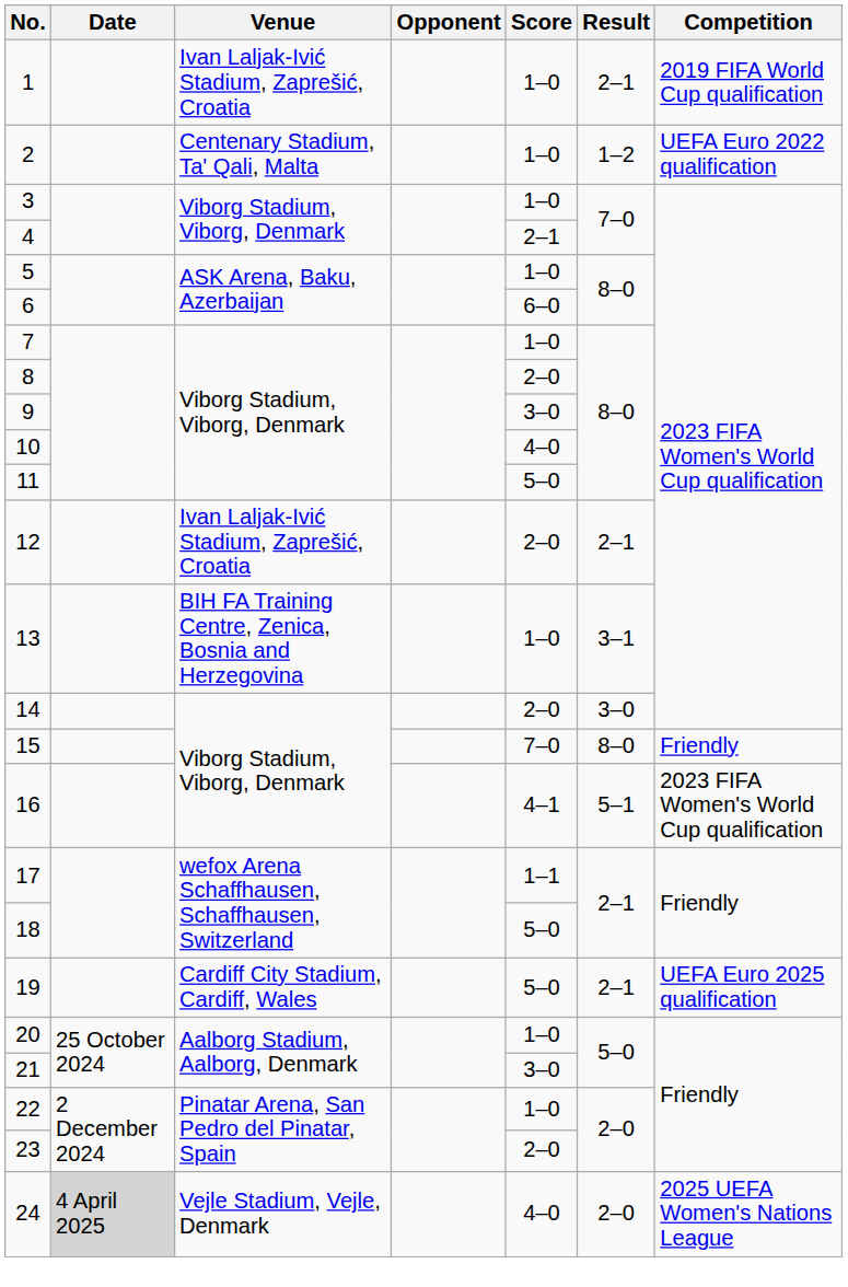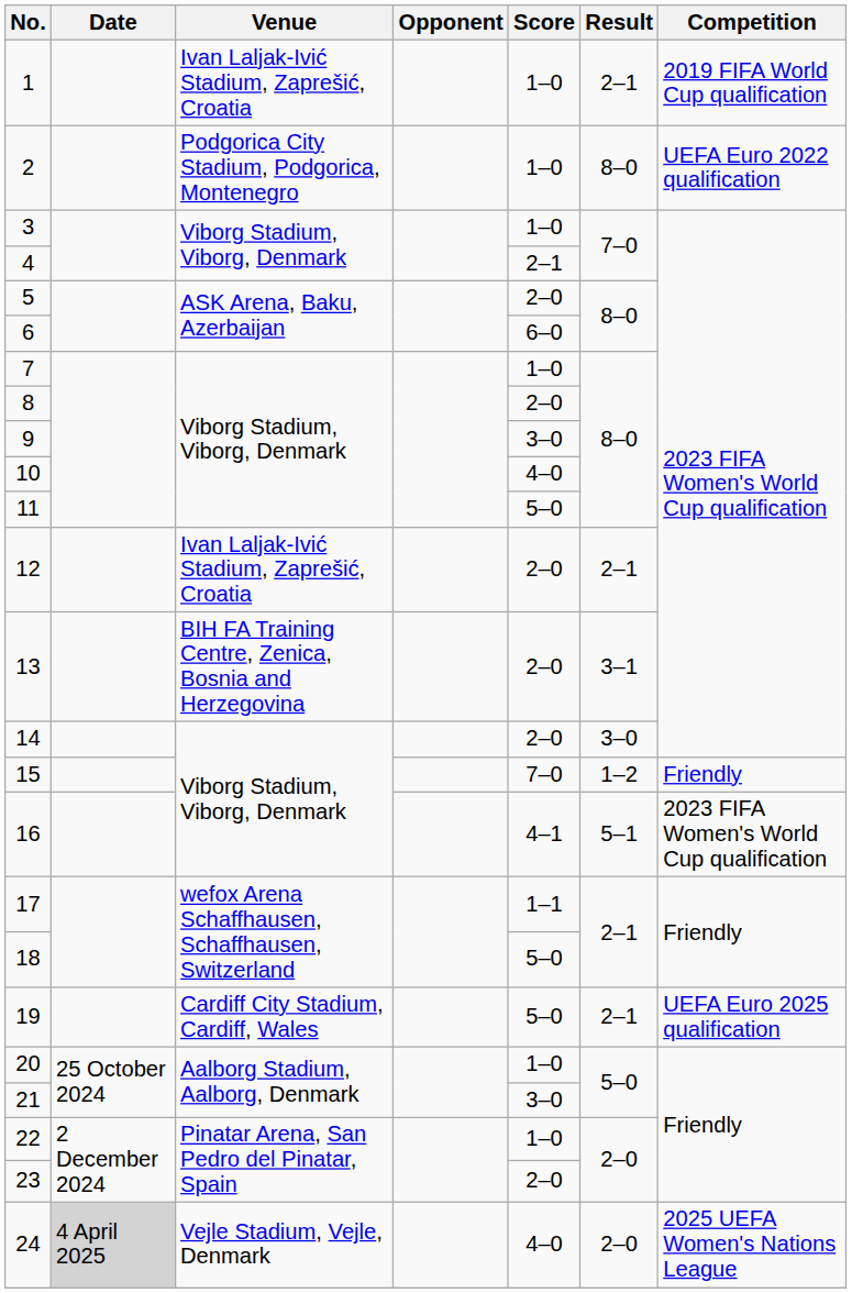 <table class="wikitable sortable plainrowheaders">
 <tr>
 <th scope="col">No.</th>
 <th scope="col" data-sort-type="date">Date</th>
 <th scope="col">Venue</th>
 <th scope="col">Opponent</th>
 <th scope="col" class="unsortable">Score</th>
 <th scope="col" class="unsortable">Result</th>
 <th scope="col">Competition</th>
 </tr>
 <tr>
 <td align=center>1</td>
 <td></td>
 <td><a href='#'>Ivan Laljak-Ivić Stadium</a>, <a href='#'>Zaprešić</a>, <a href='#'>Croatia</a></td>
 <td></td>
 <td align=center>1–0</td>
 <td align=center>2–1</td>
 <td><a href='#'>2019 FIFA World Cup qualification</a></td>
 </tr>
 <tr>
 <td align=center>2</td>
 <td></td>
-<td><a href='#'>Centenary Stadium</a>, <a href='#'>Ta' Qali</a>, <a href='#'>Malta</a></td>
+<td><a href='#'>Podgorica City Stadium</a>, <a href='#'>Podgorica</a>, <a href='#'>Montenegro</a></td>
 <td></td>
 <td align=center>1–0</td>
-<td align=center>1–2</td>
+<td align=center>8–0</td>
 <td><a href='#'>UEFA Euro 2022 qualification</a></td>
 </tr>
 <tr>
 <td align=center>3</td>
 <td rowspan="2"></td>
 <td rowspan="2"><a href='#'>Viborg Stadium</a>, <a href='#'>Viborg</a>, <a href='#'>Denmark</a></td>
 <td rowspan="2"></td>
 <td align=center>1–0</td>
 <td rowspan="2" align=center>7–0</td>
 <td rowspan=12><a href='#'>2023 FIFA Women's World Cup qualification</a></td>
 </tr>
 <tr>
 <td align=center>4</td>
 <td align=center>2–1</td>
 </tr>
 <tr>
 <td align=center>5</td>
 <td rowspan="2"></td>
 <td rowspan="2"><a href='#'>ASK Arena</a>, <a href='#'>Baku</a>, <a href='#'>Azerbaijan</a></td>
 <td rowspan="2"></td>
-<td align=center>1–0</td>
+<td align=center>2–0</td>
 <td rowspan="2" align=center>8–0</td>
 </tr>
 <tr>
 <td align=center>6</td>
 <td align=center>6–0</td>
 </tr>
 <tr>
 <td align=center>7</td>
 <td rowspan="5"></td>
 <td rowspan="5">Viborg Stadium, Viborg, Denmark</td>
 <td rowspan="5"></td>
 <td align=center>1–0</td>
 <td rowspan="5" align=center>8–0</td>
 </tr>
 <tr>
 <td align=center>8</td>
 <td align=center>2–0</td>
 </tr>
 <tr>
 <td align=center>9</td>
 <td align=center>3–0</td>
 </tr>
 <tr>
 <td align=center>10</td>
 <td align=center>4–0</td>
 </tr>
 <tr>
 <td align=center>11</td>
 <td align=center>5–0</td>
 </tr>
 <tr>
 <td align=center>12</td>
 <td></td>
 <td><a href='#'>Ivan Laljak-Ivić Stadium</a>, <a href='#'>Zaprešić</a>, <a href='#'>Croatia</a></td>
 <td></td>
 <td align=center>2–0</td>
 <td align=center>2–1</td>
 </tr>
 <tr>
 <td align=center>13</td>
 <td></td>
 <td><a href='#'>BIH FA Training Centre</a>, <a href='#'>Zenica</a>, <a href='#'>Bosnia and Herzegovina</a></td>
 <td></td>
-<td align=center>1–0</td>
+<td align=center>2–0</td>
 <td align=center>3–1</td>
 </tr>
 <tr>
 <td align=center>14</td>
 <td></td>
 <td rowspan="3">Viborg Stadium, Viborg, Denmark</td>
 <td></td>
 <td align=center>2–0</td>
 <td align=center>3–0</td>
 </tr>
 <tr>
 <td align=center>15</td>
 <td></td>
 <td></td>
 <td align=center>7–0</td>
-<td align=center>8–0</td>
+<td align=center>1–2</td>
 <td><a href='#'>Friendly</a></td>
 </tr>
 <tr>
 <td align=center>16</td>
 <td></td>
 <td></td>
 <td align=center>4–1</td>
 <td align=center>5–1</td>
 <td>2023 FIFA Women's World Cup qualification</td>
 </tr>
 <tr>
 <td align=center>17</td>
 <td rowspan="2"></td>
 <td rowspan="2"><a href='#'>wefox Arena Schaffhausen</a>, <a href='#'>Schaffhausen</a>, <a href='#'>Switzerland</a></td>
 <td rowspan="2"></td>
 <td align=center>1–1</td>
 <td rowspan="2" align=center>2–1</td>
 <td rowspan="2">Friendly</td>
 </tr>
 <tr>
 <td align=center>18</td>
 <td align=center>5–0</td>
 </tr>
 <tr>
 <td align=center>19</td>
 <td></td>
 <td><a href='#'>Cardiff City Stadium</a>, <a href='#'>Cardiff</a>, <a href='#'>Wales</a></td>
 <td></td>
 <td align=center>5–0</td>
 <td align=center>2–1</td>
 <td><a href='#'>UEFA Euro 2025 qualification</a></td>
 </tr>
 <tr>
 <td align=center>20</td>
 <td rowspan=2>25 October 2024</td>
 <td rowspan=2><a href='#'>Aalborg Stadium</a>, <a href='#'>Aalborg</a>, Denmark</td>
 <td rowspan=2></td>
 <td align=center>1–0</td>
 <td rowspan=2 align=center>5–0</td>
 <td rowspan=4>Friendly</td>
 </tr>
 <tr>
 <td align=center>21</td>
 <td align=center>3–0</td>
 </tr>
 <tr>
 <td align=center>22</td>
 <td rowspan=2>2 December 2024</td>
 <td rowspan=2><a href='#'>Pinatar Arena</a>, <a href='#'>San Pedro del Pinatar</a>, <a href='#'>Spain</a></td>
 <td rowspan=2></td>
 <td align=center>1–0</td>
 <td rowspan=2 align=center>2–0</td>
 </tr>
 <tr>
 <td align=center>23</td>
 <td align=center>2–0</td>
 </tr>
 <tr>
 <td align=center>24</td>
 <td style="background: lightgrey;">4 April 2025</td>
 <td><a href='#'>Vejle Stadium</a>, <a href='#'>Vejle</a>, Denmark</td>
 <td></td>
 <td align=center>4–0</td>
 <td align=center>2–0</td>
 <td><a href='#'>2025 UEFA Women's Nations League</a></td>
 </tr>
 <tr>
 </tr>
 </table>
